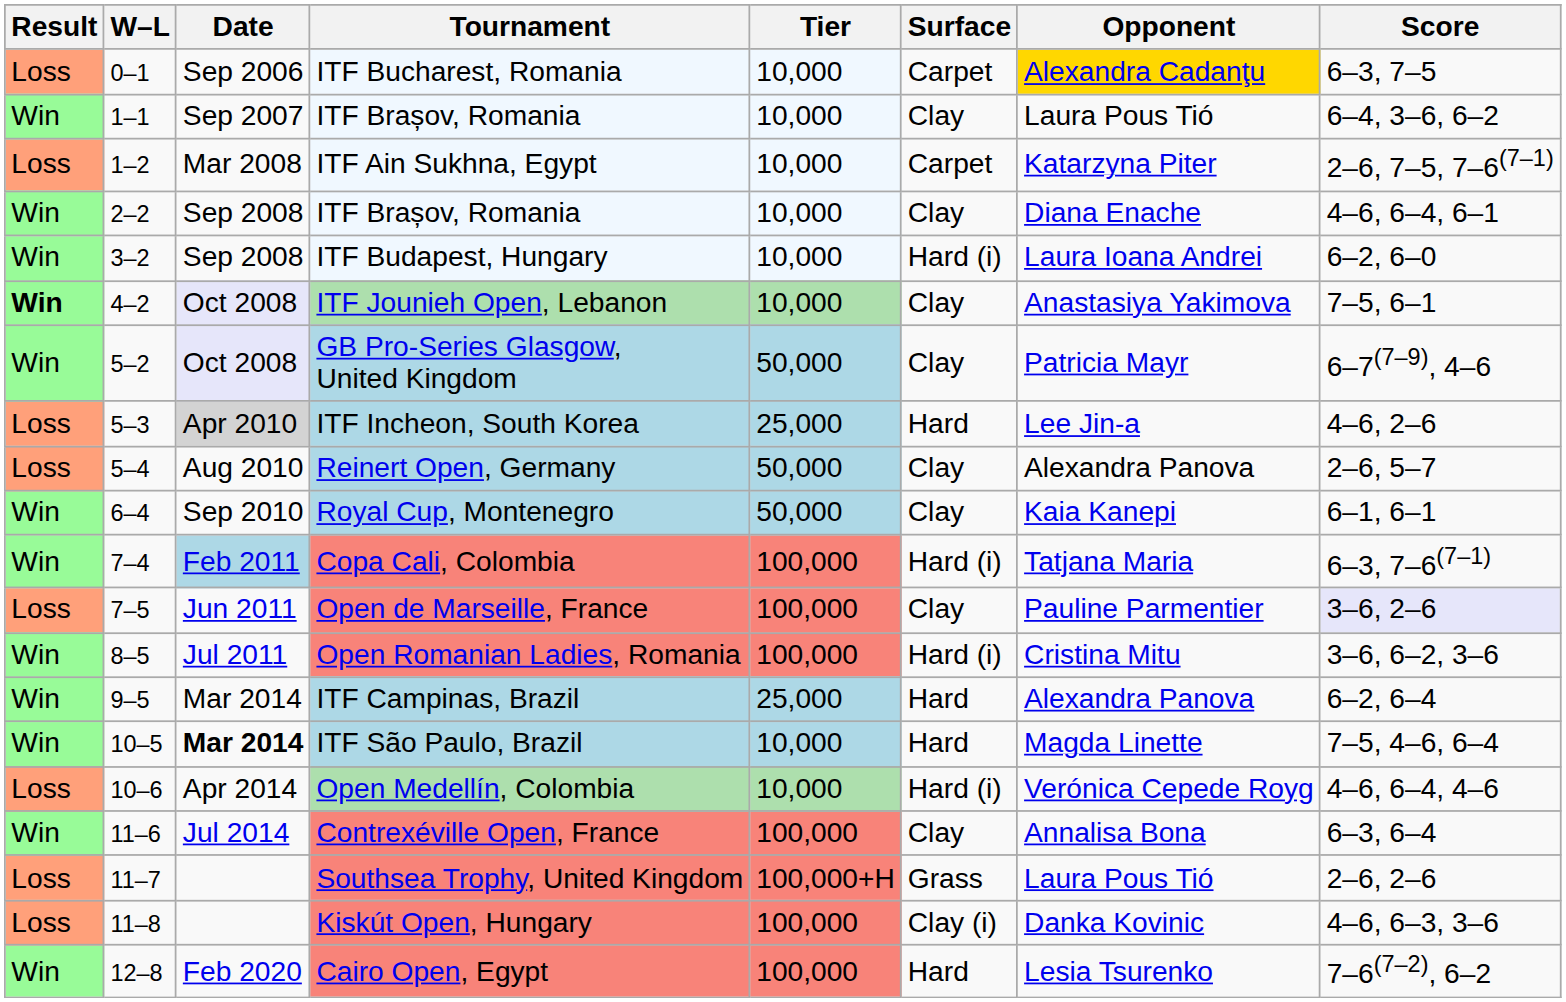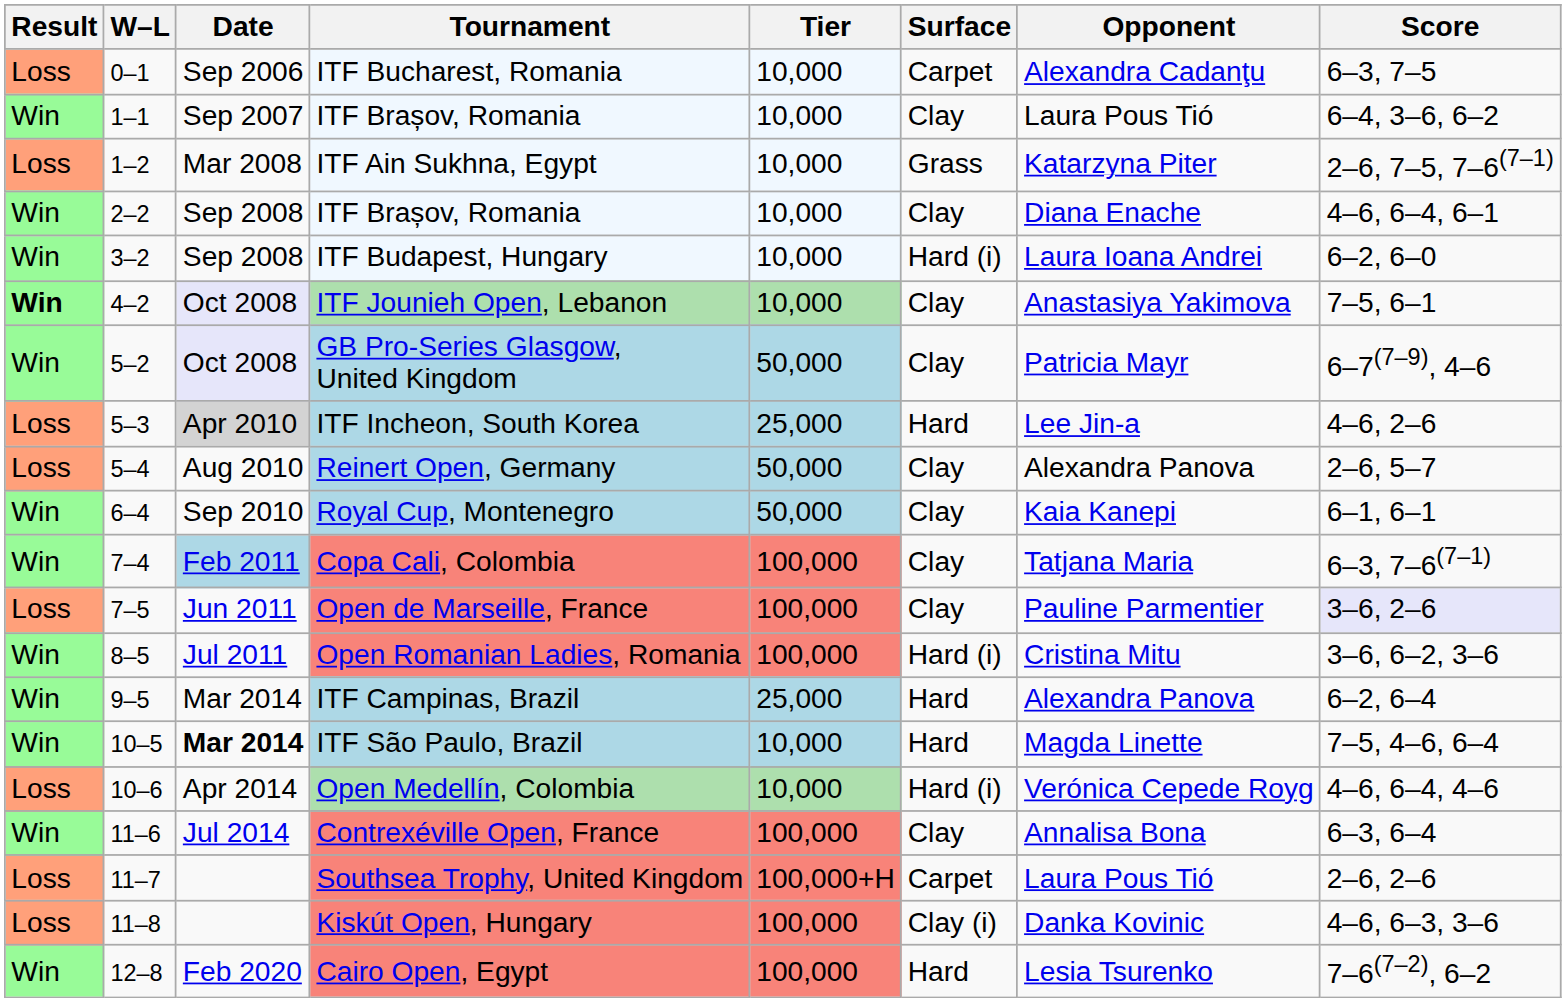 <table class="sortable wikitable">
 <tr>
 <th>Result</th>
 <th class=unsortable>W–L</th>
 <th>Date</th>
 <th>Tournament</th>
 <th>Tier</th>
 <th>Surface</th>
 <th>Opponent</th>
 <th class=unsortable>Score</th>
 </tr>
 <tr>
 <td bgcolor=FFA07A>Loss</td>
 <td><small>0–1</small></td>
 <td>Sep 2006</td>
 <td style=background:#f0f8ff>ITF Bucharest, Romania</td>
 <td style=background:#f0f8ff>10,000</td>
 <td>Carpet</td>
-<td style="background: gold;"> <a href='#'>Alexandra Cadanţu</a></td>
+<td> <a href='#'>Alexandra Cadanţu</a></td>
 <td>6–3, 7–5</td>
 </tr>
 <tr>
 <td bgcolor=98FB98>Win</td>
 <td><small>1–1</small></td>
 <td>Sep 2007</td>
 <td style=background:#f0f8ff>ITF Brașov, Romania</td>
 <td style=background:#f0f8ff>10,000</td>
 <td>Clay</td>
 <td> Laura Pous Tió</td>
 <td>6–4, 3–6, 6–2</td>
 </tr>
 <tr>
 <td bgcolor=FFA07A>Loss</td>
 <td><small>1–2</small></td>
 <td>Mar 2008</td>
 <td style=background:#f0f8ff>ITF Ain Sukhna, Egypt</td>
 <td style=background:#f0f8ff>10,000</td>
-<td>Carpet</td>
+<td>Grass</td>
 <td> <a href='#'>Katarzyna Piter</a></td>
 <td>2–6, 7–5, 7–6<sup>(7–1)</sup></td>
 </tr>
 <tr>
 <td bgcolor=98FB98>Win</td>
 <td><small>2–2</small></td>
 <td>Sep 2008</td>
 <td style=background:#f0f8ff>ITF Brașov, Romania</td>
 <td style=background:#f0f8ff>10,000</td>
 <td>Clay</td>
 <td> <a href='#'>Diana Enache</a></td>
 <td>4–6, 6–4, 6–1</td>
 </tr>
 <tr>
 <td bgcolor=98FB98>Win</td>
 <td><small>3–2</small></td>
 <td>Sep 2008</td>
 <td style=background:#f0f8ff>ITF Budapest, Hungary</td>
 <td style=background:#f0f8ff>10,000</td>
 <td>Hard (i)</td>
 <td> <a href='#'>Laura Ioana Andrei</a></td>
 <td>6–2, 6–0</td>
 </tr>
 <tr>
 <td bgcolor=98FB98><strong>Win</strong></td>
 <td><small>4–2</small></td>
 <td style="background: lavender;">Oct 2008</td>
 <td style="background:#addfad"><a href='#'>ITF Jounieh Open</a>, Lebanon</td>
 <td style="background:#addfad">10,000</td>
 <td>Clay</td>
 <td> <a href='#'>Anastasiya Yakimova</a></td>
 <td>7–5, 6–1</td>
 </tr>
 <tr>
 <td bgcolor=98FB98>Win</td>
 <td><small>5–2</small></td>
 <td style="background: lavender;">Oct 2008</td>
 <td style=background:lightblue><a href='#'>GB Pro-Series Glasgow</a>, <br>United Kingdom</td>
 <td style=background:lightblue>50,000</td>
 <td>Clay</td>
 <td> <a href='#'>Patricia Mayr</a></td>
 <td>6–7<sup>(7–9)</sup>, 4–6</td>
 </tr>
 <tr>
 <td bgcolor=FFA07A>Loss</td>
 <td><small>5–3</small></td>
 <td style="background: lightgrey;">Apr 2010</td>
 <td style=background:lightblue>ITF Incheon, South Korea</td>
 <td style=background:lightblue>25,000</td>
 <td>Hard</td>
 <td> <a href='#'>Lee Jin-a</a></td>
 <td>4–6, 2–6</td>
 </tr>
 <tr>
 <td bgcolor=FFA07A>Loss</td>
 <td><small>5–4</small></td>
 <td>Aug 2010</td>
 <td style=background:lightblue><a href='#'>Reinert Open</a>, Germany</td>
 <td style=background:lightblue>50,000</td>
 <td>Clay</td>
 <td> Alexandra Panova</td>
 <td>2–6, 5–7</td>
 </tr>
 <tr>
 <td bgcolor=98FB98>Win</td>
 <td><small>6–4</small></td>
 <td>Sep 2010</td>
 <td style=background:lightblue><a href='#'>Royal Cup</a>, Montenegro</td>
 <td style=background:lightblue>50,000</td>
 <td>Clay</td>
 <td> <a href='#'>Kaia Kanepi</a></td>
 <td>6–1, 6–1</td>
 </tr>
 <tr>
 <td bgcolor=98FB98>Win</td>
 <td><small>7–4</small></td>
 <td style="background: lightblue;"><a href='#'>Feb 2011</a></td>
 <td style=background:#f88379><a href='#'>Copa Cali</a>, Colombia</td>
 <td style=background:#f88379>100,000</td>
-<td>Hard (i)</td>
+<td>Clay</td>
 <td> <a href='#'>Tatjana Maria</a></td>
 <td>6–3, 7–6<sup>(7–1)</sup></td>
 </tr>
 <tr>
 <td bgcolor=FFA07A>Loss</td>
 <td><small>7–5</small></td>
 <td><a href='#'>Jun 2011</a></td>
 <td style=background:#f88379><a href='#'>Open de Marseille</a>, France</td>
 <td style=background:#f88379>100,000</td>
 <td>Clay</td>
 <td> <a href='#'>Pauline Parmentier</a></td>
 <td style="background: lavender;">3–6, 2–6</td>
 </tr>
 <tr>
 <td bgcolor=98FB98>Win</td>
 <td><small>8–5</small></td>
 <td><a href='#'>Jul 2011</a></td>
 <td style=background:#f88379><a href='#'>Open Romanian Ladies</a>, Romania</td>
 <td style=background:#f88379>100,000</td>
 <td>Hard (i)</td>
 <td> <a href='#'>Cristina Mitu</a></td>
 <td>3–6, 6–2, 3–6</td>
 </tr>
 <tr>
 <td bgcolor=98FB98>Win</td>
 <td><small>9–5</small></td>
 <td>Mar 2014</td>
 <td style=background:lightblue>ITF Campinas, Brazil</td>
 <td style=background:lightblue>25,000</td>
 <td>Hard</td>
 <td> <a href='#'>Alexandra Panova</a></td>
 <td>6–2, 6–4</td>
 </tr>
 <tr>
 <td bgcolor=98FB98>Win</td>
 <td><small>10–5</small></td>
 <td><strong>Mar 2014</strong></td>
 <td style=background:lightblue>ITF São Paulo, Brazil</td>
 <td style=background:lightblue>10,000</td>
 <td>Hard</td>
 <td> <a href='#'>Magda Linette</a></td>
 <td>7–5, 4–6, 6–4</td>
 </tr>
 <tr>
 <td bgcolor=FFA07A>Loss</td>
 <td><small>10–6</small></td>
 <td>Apr 2014</td>
 <td style="background:#addfad"><a href='#'>Open Medellín</a>, Colombia</td>
 <td style="background:#addfad">10,000</td>
 <td>Hard (i)</td>
 <td> <a href='#'>Verónica Cepede Royg</a></td>
 <td>4–6, 6–4, 4–6</td>
 </tr>
 <tr>
 <td bgcolor=98FB98>Win</td>
 <td><small>11–6</small></td>
 <td><a href='#'>Jul 2014</a></td>
 <td style=background:#f88379><a href='#'>Contrexéville Open</a>, France</td>
 <td style=background:#f88379>100,000</td>
 <td>Clay</td>
 <td> <a href='#'>Annalisa Bona</a></td>
 <td>6–3, 6–4</td>
 </tr>
 <tr>
 <td bgcolor=FFA07A>Loss</td>
 <td><small>11–7</small></td>
 <td><a href='#'></a></td>
 <td style=background:#f88379><a href='#'>Southsea Trophy</a>, United Kingdom</td>
 <td style=background:#f88379>100,000+H</td>
-<td>Grass</td>
+<td>Carpet</td>
 <td> <a href='#'>Laura Pous Tió</a></td>
 <td>2–6, 2–6</td>
 </tr>
 <tr>
 <td bgcolor=FFA07A>Loss</td>
 <td><small>11–8</small></td>
 <td><a href='#'></a></td>
 <td style=background:#f88379><a href='#'>Kiskút Open</a>, Hungary</td>
 <td style=background:#f88379>100,000</td>
 <td>Clay (i)</td>
 <td> <a href='#'>Danka Kovinic</a></td>
 <td>4–6, 6–3, 3–6</td>
 </tr>
 <tr>
 <td bgcolor=98FB98>Win</td>
 <td><small>12–8</small></td>
 <td><a href='#'>Feb 2020</a></td>
 <td style=background:#f88379><a href='#'>Cairo Open</a>, Egypt</td>
 <td style=background:#f88379>100,000</td>
 <td>Hard</td>
 <td> <a href='#'>Lesia Tsurenko</a></td>
 <td>7–6<sup>(7–2)</sup>, 6–2</td>
 </tr>
 </table>
